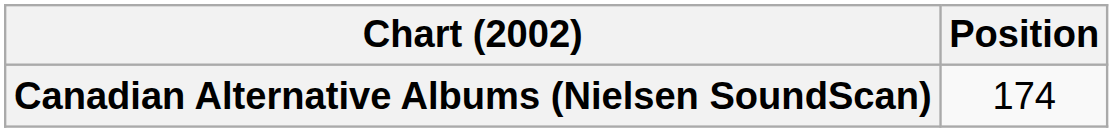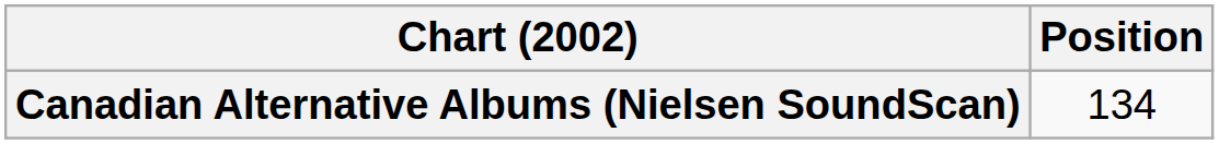 <table class="wikitable plainrowheaders">
 <tr>
 <th scope="col">Chart (2002)</th>
 <th scope="col">Position</th>
 </tr>
 <tr>
 <th scope="row">Canadian Alternative Albums (Nielsen SoundScan)</th>
-<td align=center>174</td>
+<td align=center>134</td>
 </tr>
 </table>
